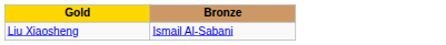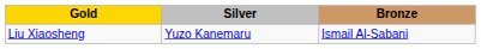 <table class="wikitable" style="text-align:left">
 <tr align="center">
 <td width=200 bgcolor=gold><strong>Gold</strong></td>
+<td width=200 bgcolor=silver><strong>Silver</strong></td>
 <td width=200 bgcolor=CC9966><strong>Bronze</strong></td>
 </tr>
 <tr>
 <td><a href='#'>Liu Xiaosheng</a><br><em></em></td>
+<td><a href='#'>Yuzo Kanemaru</a><br><em></em></td>
 <td><a href='#'>Ismail Al-Sabani</a><br><em></em></td>
 </tr>
 </table>
